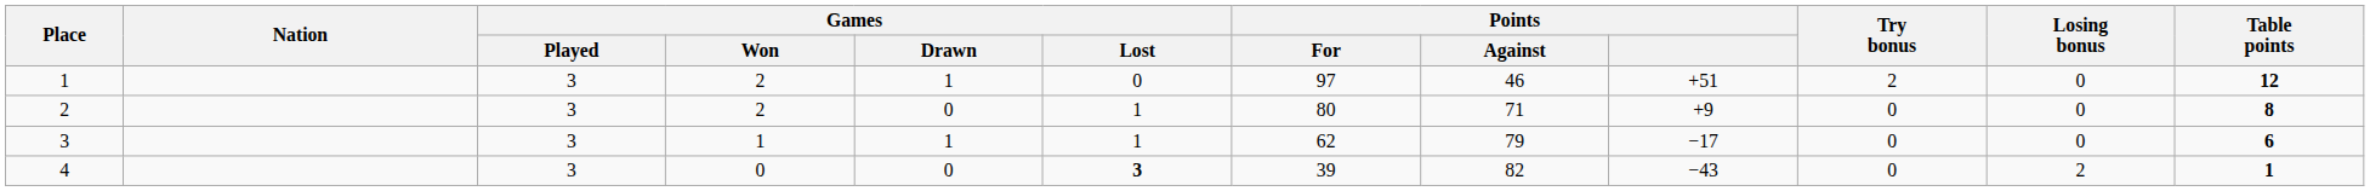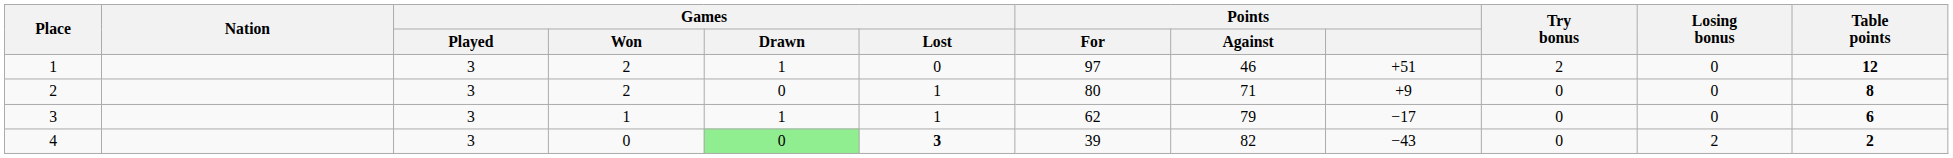 <table class="wikitable" style="width:100%;text-align:center">
 <tr>
 <th rowspan="2" style="width:5%">Place</th>
 <th rowspan="2" style="width:15%">Nation</th>
 <th colspan="4" style="width:32%">Games</th>
 <th colspan="3" style="width:18%">Points</th>
 <th rowspan="2" style="width:8%">Try<br>bonus</th>
 <th rowspan="2" style="width:8%">Losing<br>bonus</th>
 <th rowspan="2" style="width:10%">Table<br>points</th>
 </tr>
 <tr>
 <th style="width:8%">Played</th>
 <th style="width:8%">Won</th>
 <th style="width:8%">Drawn</th>
 <th style="width:8%">Lost</th>
 <th style="width:8%">For</th>
 <th style="width:8%">Against</th>
 <th style="width:8%"></th>
 </tr>
 <tr>
 <td>1</td>
 <td align="left"></td>
 <td>3</td>
 <td>2</td>
 <td>1</td>
 <td>0</td>
 <td>97</td>
 <td>46</td>
 <td>+51</td>
 <td>2</td>
 <td>0</td>
 <td><strong>12</strong></td>
 </tr>
 <tr>
 <td>2</td>
 <td align="left"></td>
 <td>3</td>
 <td>2</td>
 <td>0</td>
 <td>1</td>
 <td>80</td>
 <td>71</td>
 <td>+9</td>
 <td>0</td>
 <td>0</td>
 <td><strong>8</strong></td>
 </tr>
 <tr>
 <td>3</td>
 <td align="left"></td>
 <td>3</td>
 <td>1</td>
 <td>1</td>
 <td>1</td>
 <td>62</td>
 <td>79</td>
 <td>−17</td>
 <td>0</td>
 <td>0</td>
 <td><strong>6</strong></td>
 </tr>
 <tr>
 <td>4</td>
 <td align="left"></td>
 <td>3</td>
 <td>0</td>
-<td>0</td>
+<td style="background: lightgreen;">0</td>
 <td><strong>3</strong></td>
 <td>39</td>
 <td>82</td>
 <td>−43</td>
 <td>0</td>
 <td>2</td>
-<td><strong>1</strong></td>
+<td><strong>2</strong></td>
 </tr>
 </table>
